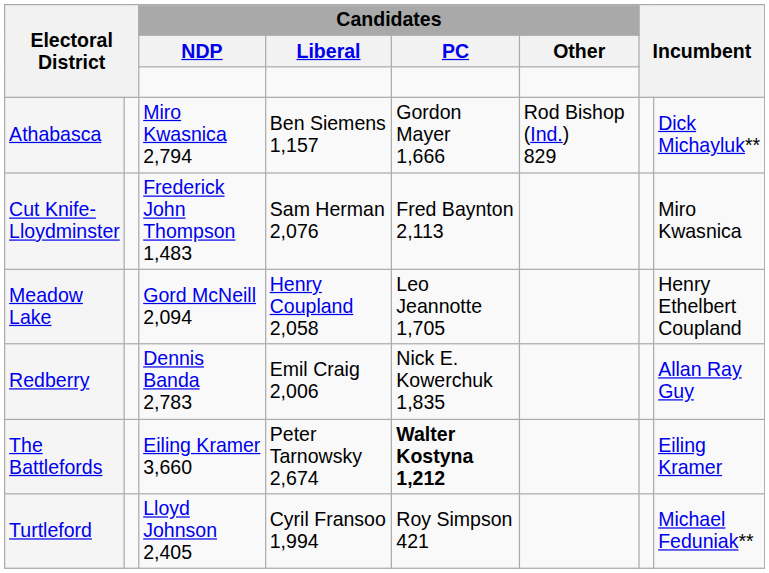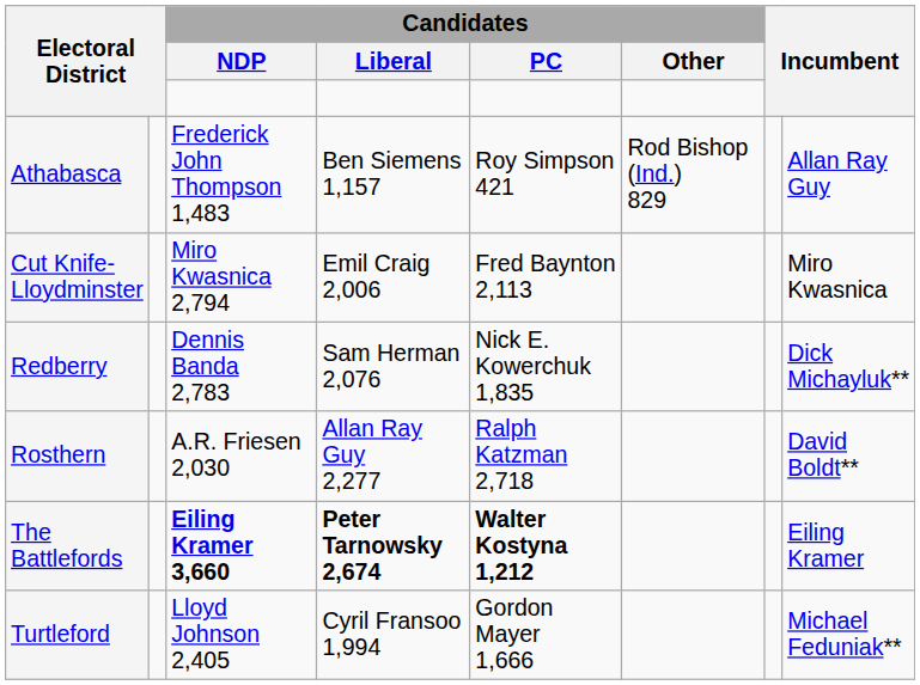 <table class="wikitable" style="width:100%">
 <tr>
 <th style="width:16%;" style="background:darkgrey;" rowspan=3 colspan=2>Electoral District</th>
 <th style="background:darkgrey;" colspan=4>Candidates</th>
 <th style="width:14%;" style="background:darkgrey;" rowspan=3 colspan=2>Incumbent</th>
 </tr>
 <tr>
 <th style="width:17.5%;"><a href='#'>NDP</a></th>
 <th style="width:17.5%;"><a href='#'>Liberal</a></th>
 <th style="width:17.5%;"><a href='#'>PC</a></th>
 <th style="width:17.5%;">Other</th>
 </tr>
 <tr>
 <td> </td>
 <td> </td>
 <td> </td>
 <td> </td>
 </tr>
 <tr>
 <td bgcolor=whitesmoke><a href='#'>Athabasca</a></td>
 <td> </td>
-<td><a href='#'>Miro Kwasnica</a><br>2,794</td>
+<td><a href='#'>Frederick John Thompson</a><br>1,483</td>
 <td>Ben Siemens<br>1,157</td>
-<td>Gordon Mayer<br>1,666</td>
+<td>Roy Simpson<br>421</td>
 <td>Rod Bishop (<a href='#'>Ind.</a>)<br>829</td>
 <td> </td>
-<td><a href='#'>Dick Michayluk</a>**</td>
+<td><a href='#'>Allan Ray Guy</a></td>
 </tr>
 <tr>
 <td bgcolor=whitesmoke><a href='#'>Cut Knife-Lloydminster</a></td>
 <td> </td>
-<td><a href='#'>Frederick John Thompson</a><br>1,483</td>
-<td>Sam Herman<br>2,076</td>
+<td><a href='#'>Miro Kwasnica</a><br>2,794</td>
+<td>Emil Craig<br>2,006</td>
 <td>Fred Baynton<br>2,113</td>
 <td></td>
 <td> </td>
 <td>Miro Kwasnica</td>
 </tr>
 <tr>
-<td bgcolor=whitesmoke><a href='#'>Meadow Lake</a></td>
-<td> </td>
-<td><a href='#'>Gord McNeill</a><br>2,094</td>
-<td><a href='#'>Henry Coupland</a><br>2,058</td>
-<td>Leo Jeannotte<br>1,705</td>
-<td></td>
-<td> </td>
-<td>Henry Ethelbert Coupland</td>
-</tr>
-<tr>
 <td bgcolor=whitesmoke><a href='#'>Redberry</a></td>
 <td> </td>
 <td><a href='#'>Dennis Banda</a><br>2,783</td>
-<td>Emil Craig<br>2,006</td>
+<td>Sam Herman<br>2,076</td>
 <td>Nick E. Kowerchuk<br>1,835</td>
 <td></td>
 <td> </td>
-<td><a href='#'>Allan Ray Guy</a></td>
+<td><a href='#'>Dick Michayluk</a>**</td>
+</tr>
+<tr>
+<td bgcolor=whitesmoke><a href='#'>Rosthern</a></td>
+<td> </td>
+<td>A.R. Friesen<br>2,030</td>
+<td><a href='#'>Allan Ray Guy</a><br>2,277</td>
+<td><a href='#'>Ralph Katzman</a><br>2,718</td>
+<td></td>
+<td> </td>
+<td><a href='#'>David Boldt</a>**</td>
 </tr>
 <tr>
 <td bgcolor=whitesmoke><a href='#'>The Battlefords</a></td>
 <td> </td>
-<td><a href='#'>Eiling Kramer</a><br>3,660</td>
-<td>Peter Tarnowsky<br>2,674</td>
+<td><strong><a href='#'>Eiling Kramer</a><br>3,660</strong></td>
+<td><strong>Peter Tarnowsky<br>2,674</strong></td>
 <td><strong>Walter Kostyna<br>1,212</strong></td>
 <td></td>
 <td> </td>
 <td><a href='#'>Eiling Kramer</a></td>
 </tr>
 <tr>
 <td bgcolor=whitesmoke><a href='#'>Turtleford</a></td>
 <td> </td>
 <td><a href='#'>Lloyd Johnson</a><br>2,405</td>
 <td>Cyril Fransoo<br>1,994</td>
-<td>Roy Simpson<br>421</td>
+<td>Gordon Mayer<br>1,666</td>
 <td></td>
 <td> </td>
 <td><a href='#'>Michael Feduniak</a>**</td>
 </tr>
 </table>
